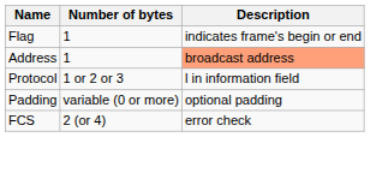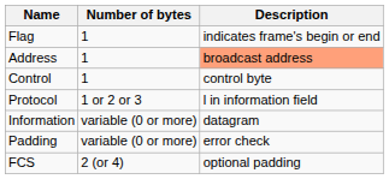 <table class="wikitable">
 <tr>
 <th>Name</th>
 <th>Number of bytes</th>
 <th>Description</th>
 </tr>
 <tr>
 <td>Flag</td>
 <td>1</td>
 <td>indicates frame's begin or end</td>
 </tr>
 <tr>
 <td>Address</td>
 <td>1</td>
 <td style="background: lightsalmon;">broadcast address</td>
 </tr>
 <tr>
+<td>Control</td>
+<td>1</td>
+<td>control byte</td>
+</tr>
+<tr>
 <td>Protocol</td>
 <td>1 or 2 or 3</td>
 <td>l in information field</td>
 </tr>
 <tr>
+<td>Information</td>
+<td>variable (0 or more)</td>
+<td>datagram</td>
+</tr>
+<tr>
 <td>Padding</td>
 <td>variable (0 or more)</td>
-<td>optional padding</td>
+<td>error check</td>
 </tr>
 <tr>
 <td>FCS</td>
 <td>2 (or 4)</td>
-<td>error check</td>
+<td>optional padding</td>
 </tr>
 </table>
